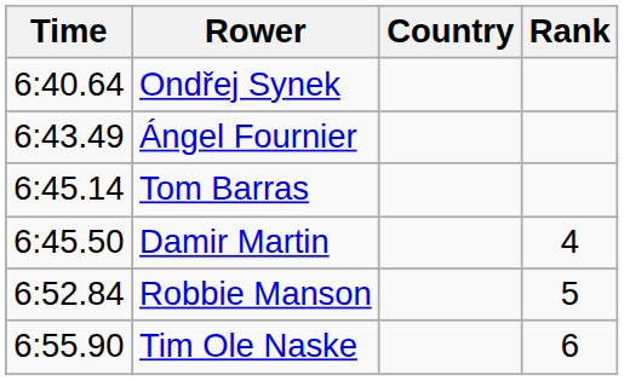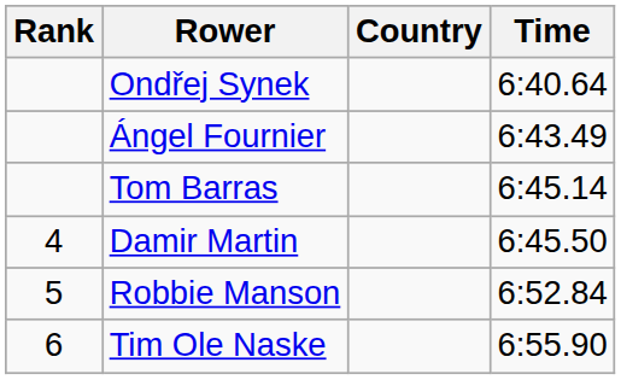 <table class="wikitable" style="text-align:center">
 <tr>
-<th>Time</th>
+<th>Rank</th>
 <th>Rower</th>
 <th>Country</th>
-<th>Rank</th>
+<th>Time</th>
 </tr>
 <tr>
-<td>6:40.64</td>
+<td></td>
 <td align="left"><a href='#'>Ondřej Synek</a></td>
 <td align="left"></td>
-<td></td>
+<td>6:40.64</td>
 </tr>
 <tr>
-<td>6:43.49</td>
+<td></td>
 <td align="left"><a href='#'>Ángel Fournier</a></td>
 <td align="left"></td>
-<td></td>
+<td>6:43.49</td>
 </tr>
 <tr>
-<td>6:45.14</td>
+<td></td>
 <td align="left"><a href='#'>Tom Barras</a></td>
 <td align="left"></td>
-<td></td>
+<td>6:45.14</td>
 </tr>
 <tr>
-<td>6:45.50</td>
+<td>4</td>
 <td align="left"><a href='#'>Damir Martin</a></td>
 <td align="left"></td>
-<td>4</td>
+<td>6:45.50</td>
 </tr>
 <tr>
-<td>6:52.84</td>
+<td>5</td>
 <td align="left"><a href='#'>Robbie Manson</a></td>
 <td align="left"></td>
-<td>5</td>
+<td>6:52.84</td>
 </tr>
 <tr>
-<td>6:55.90</td>
+<td>6</td>
 <td align="left"><a href='#'>Tim Ole Naske</a></td>
 <td align="left"></td>
-<td>6</td>
+<td>6:55.90</td>
 </tr>
 </table>
